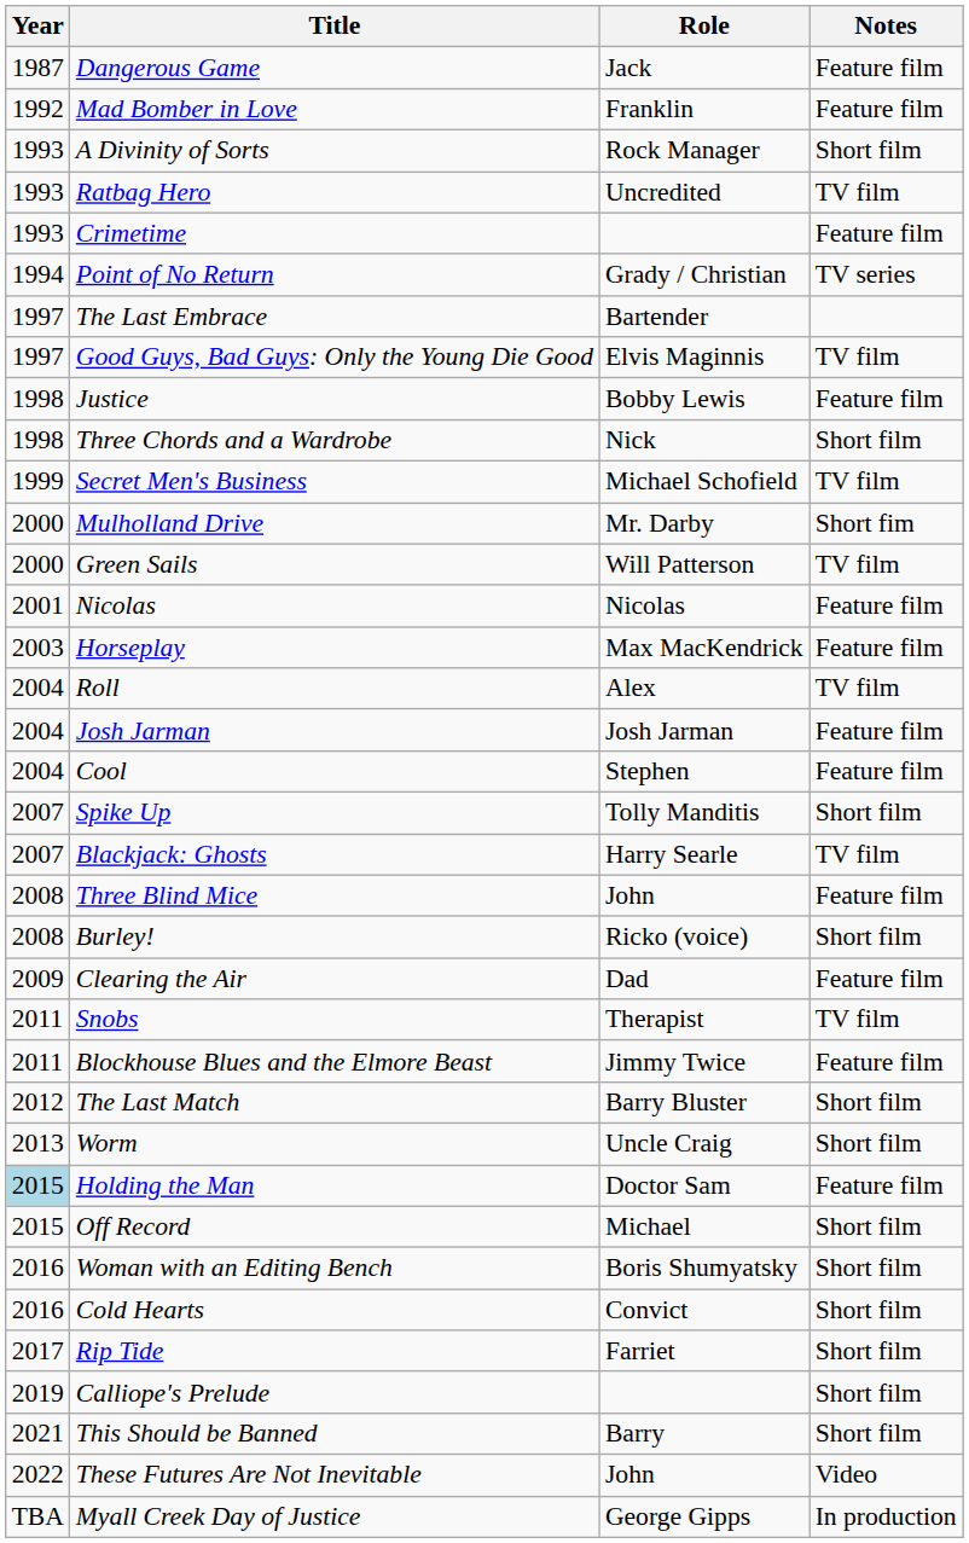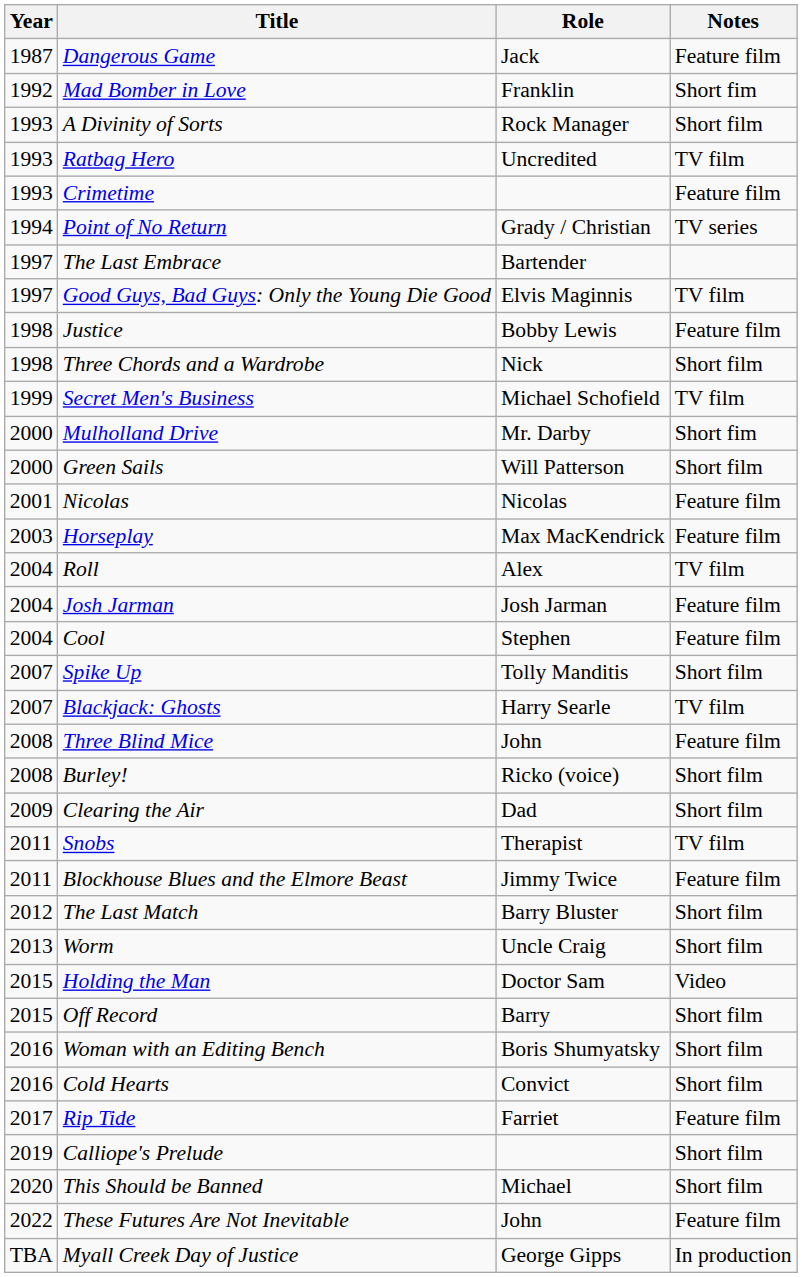 <table class="wikitable plainrowheaders sortable">
 <tr>
 <th>Year</th>
 <th>Title</th>
 <th>Role</th>
 <th>Notes</th>
 </tr>
 <tr>
 <td>1987</td>
 <td><em><a href='#'>Dangerous Game</a></em></td>
 <td>Jack</td>
 <td>Feature film</td>
 </tr>
 <tr>
 <td>1992</td>
 <td><em><a href='#'>Mad Bomber in Love</a></em></td>
 <td>Franklin</td>
-<td>Feature film</td>
+<td>Short fim</td>
 </tr>
 <tr>
 <td>1993</td>
 <td><em>A Divinity of Sorts</em></td>
 <td>Rock Manager</td>
 <td>Short film</td>
 </tr>
 <tr>
 <td>1993</td>
 <td><em><a href='#'>Ratbag Hero</a></em></td>
 <td>Uncredited</td>
 <td>TV film</td>
 </tr>
 <tr>
 <td>1993</td>
 <td><em><a href='#'>Crimetime</a></em></td>
 <td></td>
 <td>Feature film</td>
 </tr>
 <tr>
 <td>1994</td>
 <td><em><a href='#'>Point of No Return</a></em></td>
 <td>Grady / Christian</td>
 <td>TV series</td>
 </tr>
 <tr>
 <td>1997</td>
 <td><em>The Last Embrace</em></td>
 <td>Bartender</td>
 <td></td>
 </tr>
 <tr>
 <td>1997</td>
 <td><em><a href='#'>Good Guys, Bad Guys</a>: Only the Young Die Good</em></td>
 <td>Elvis Maginnis</td>
 <td>TV film</td>
 </tr>
 <tr>
 <td>1998</td>
 <td><em>Justice</em></td>
 <td>Bobby Lewis</td>
 <td>Feature film</td>
 </tr>
 <tr>
 <td>1998</td>
 <td><em>Three Chords and a Wardrobe</em></td>
 <td>Nick</td>
 <td>Short film</td>
 </tr>
 <tr>
 <td>1999</td>
 <td><em><a href='#'>Secret Men's Business</a></em></td>
 <td>Michael Schofield</td>
 <td>TV film</td>
 </tr>
 <tr>
 <td>2000</td>
 <td><em><a href='#'>Mulholland Drive</a></em></td>
 <td>Mr. Darby</td>
 <td>Short fim</td>
 </tr>
 <tr>
 <td>2000</td>
 <td><em>Green Sails</em></td>
 <td>Will Patterson</td>
-<td>TV film</td>
+<td>Short film</td>
 </tr>
 <tr>
 <td>2001</td>
 <td><em>Nicolas</em></td>
 <td>Nicolas</td>
 <td>Feature film</td>
 </tr>
 <tr>
 <td>2003</td>
 <td><em><a href='#'>Horseplay</a></em></td>
 <td>Max MacKendrick</td>
 <td>Feature film</td>
 </tr>
 <tr>
 <td>2004</td>
 <td><em>Roll</em></td>
 <td>Alex</td>
 <td>TV film</td>
 </tr>
 <tr>
 <td>2004</td>
 <td><em><a href='#'>Josh Jarman</a></em></td>
 <td>Josh Jarman</td>
 <td>Feature film</td>
 </tr>
 <tr>
 <td>2004</td>
 <td><em>Cool</em></td>
 <td>Stephen</td>
 <td>Feature film</td>
 </tr>
 <tr>
 <td>2007</td>
 <td><em><a href='#'>Spike Up</a></em></td>
 <td>Tolly Manditis</td>
 <td>Short film</td>
 </tr>
 <tr>
 <td>2007</td>
 <td><em><a href='#'>Blackjack: Ghosts</a></em></td>
 <td>Harry Searle</td>
 <td>TV film</td>
 </tr>
 <tr>
 <td>2008</td>
 <td><em><a href='#'>Three Blind Mice</a></em></td>
 <td>John</td>
 <td>Feature film</td>
 </tr>
 <tr>
 <td>2008</td>
 <td><em>Burley!</em></td>
 <td>Ricko (voice)</td>
 <td>Short film</td>
 </tr>
 <tr>
 <td>2009</td>
 <td><em>Clearing the Air</em></td>
 <td>Dad</td>
-<td>Feature film</td>
+<td>Short film</td>
 </tr>
 <tr>
 <td>2011</td>
 <td><em><a href='#'>Snobs</a></em></td>
 <td>Therapist</td>
 <td>TV film</td>
 </tr>
 <tr>
 <td>2011</td>
 <td><em>Blockhouse Blues and the Elmore Beast</em></td>
 <td>Jimmy Twice</td>
 <td>Feature film</td>
 </tr>
 <tr>
 <td>2012</td>
 <td><em>The Last Match</em></td>
 <td>Barry Bluster</td>
 <td>Short film</td>
 </tr>
 <tr>
 <td>2013</td>
 <td><em>Worm</em></td>
 <td>Uncle Craig</td>
 <td>Short film</td>
 </tr>
 <tr>
-<td style="background: lightblue;">2015</td>
+<td>2015</td>
 <td><em><a href='#'>Holding the Man</a></em></td>
 <td>Doctor Sam</td>
-<td>Feature film</td>
+<td>Video</td>
 </tr>
 <tr>
 <td>2015</td>
 <td><em>Off Record</em></td>
-<td>Michael</td>
+<td>Barry</td>
 <td>Short film</td>
 </tr>
 <tr>
 <td>2016</td>
 <td><em>Woman with an Editing Bench</em></td>
 <td>Boris Shumyatsky</td>
 <td>Short film</td>
 </tr>
 <tr>
 <td>2016</td>
 <td><em>Cold Hearts</em></td>
 <td>Convict</td>
 <td>Short film</td>
 </tr>
 <tr>
 <td>2017</td>
 <td><em><a href='#'>Rip Tide</a></em></td>
 <td>Farriet</td>
-<td>Short film</td>
+<td>Feature film</td>
 </tr>
 <tr>
 <td>2019</td>
 <td><em>Calliope's Prelude</em></td>
 <td></td>
 <td>Short film</td>
 </tr>
 <tr>
-<td>2021</td>
+<td>2020</td>
 <td><em>This Should be Banned</em></td>
-<td>Barry</td>
+<td>Michael</td>
 <td>Short film</td>
 </tr>
 <tr>
 <td>2022</td>
 <td><em>These Futures Are Not Inevitable</em></td>
 <td>John</td>
-<td>Video</td>
+<td>Feature film</td>
 </tr>
 <tr>
 <td>TBA</td>
 <td><em>Myall Creek Day of Justice</em></td>
 <td>George Gipps</td>
 <td>In production</td>
 </tr>
 </table>
